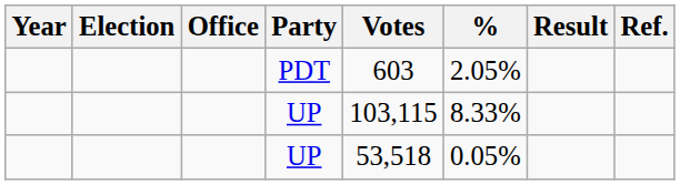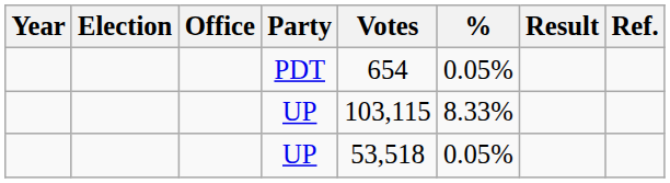 <table class="wikitable" style="text-align:center">
 <tr>
 <th>Year</th>
 <th>Election</th>
 <th>Office</th>
 <th>Party</th>
 <th>Votes</th>
 <th>%</th>
 <th>Result</th>
 <th>Ref.</th>
 </tr>
 <tr>
 <td></td>
 <td></td>
 <td></td>
 <td><a href='#'>PDT</a></td>
-<td>603</td>
-<td>2.05%</td>
+<td>654</td>
+<td>0.05%</td>
 <td></td>
 <td></td>
 </tr>
 <tr>
 <td></td>
 <td></td>
 <td></td>
 <td><a href='#'>UP</a></td>
 <td>103,115</td>
 <td>8.33%</td>
 <td></td>
 <td></td>
 </tr>
 <tr>
 <td></td>
 <td></td>
 <td></td>
 <td><a href='#'>UP</a></td>
 <td>53,518</td>
 <td>0.05%</td>
 <td></td>
 <td></td>
 </tr>
 </table>
